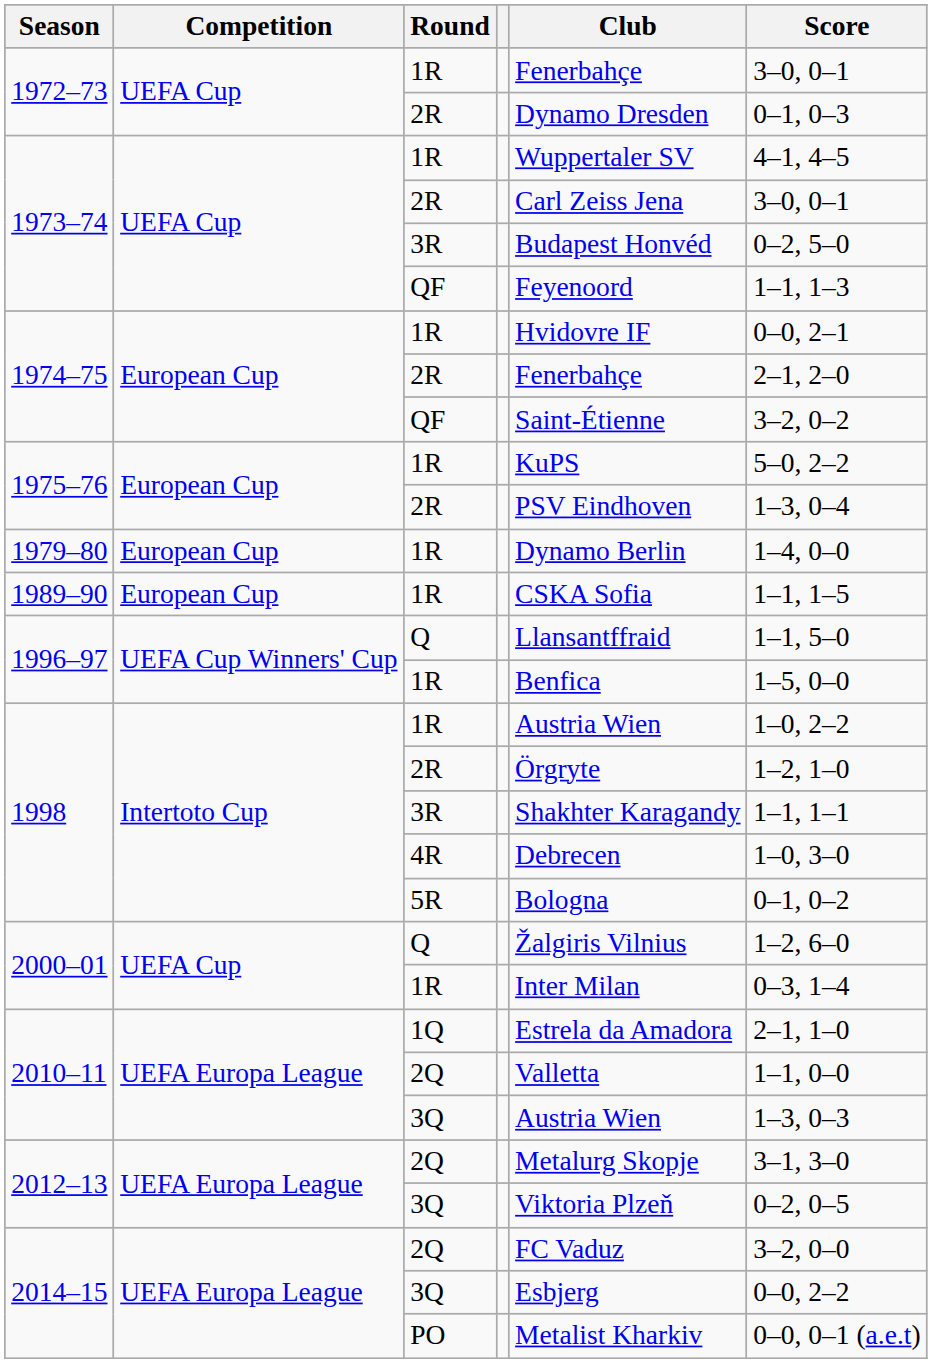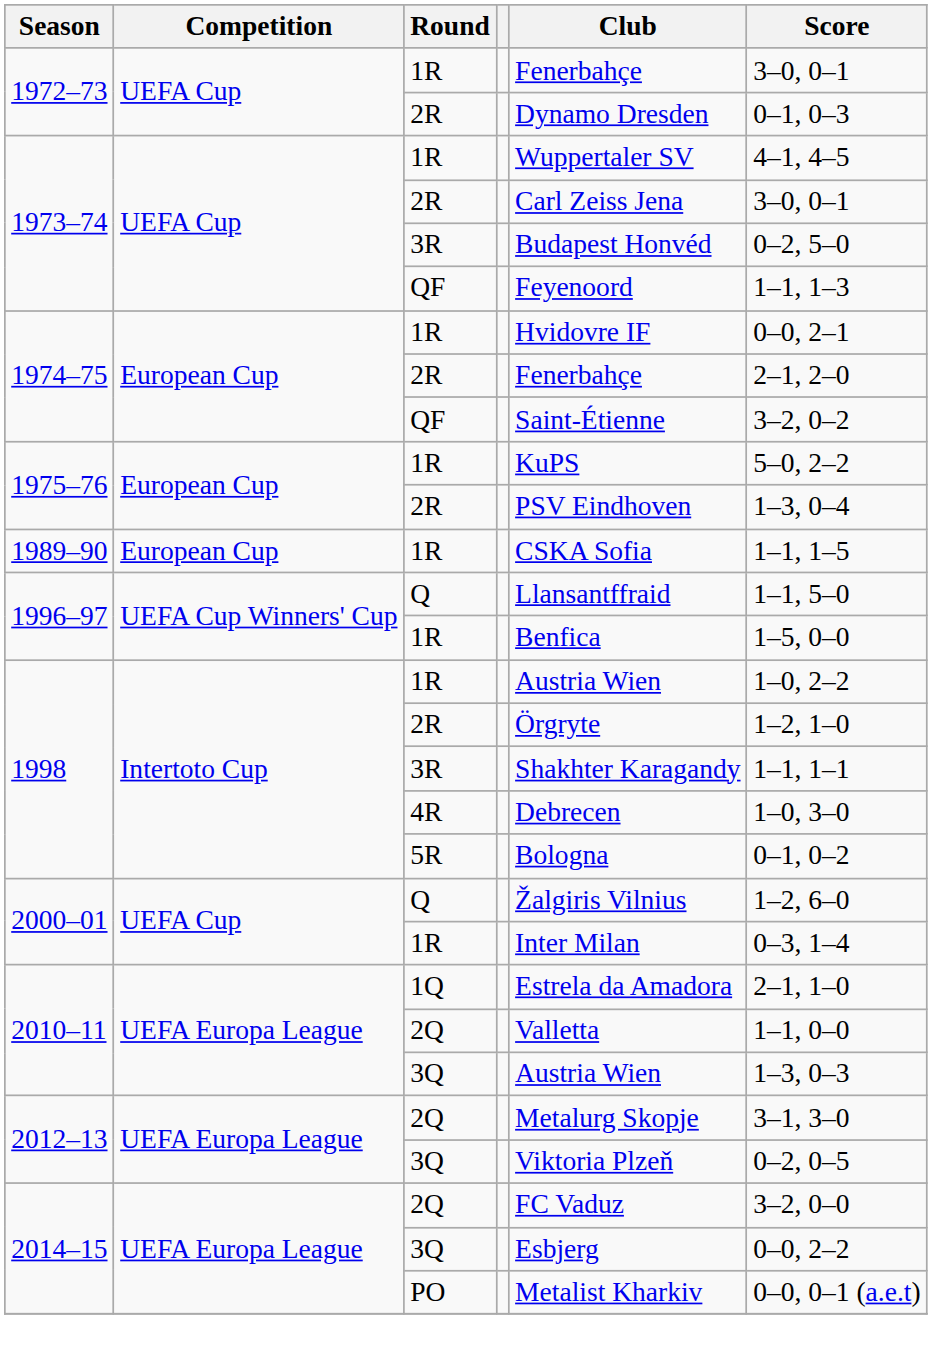 <table class="wikitable">
 <tr>
 <th>Season</th>
 <th>Competition</th>
 <th>Round</th>
 <th></th>
 <th>Club</th>
 <th>Score</th>
 </tr>
 <tr>
 <td rowspan=2><a href='#'>1972–73</a></td>
 <td rowspan=2><a href='#'>UEFA Cup</a></td>
 <td>1R</td>
 <td></td>
 <td><a href='#'>Fenerbahçe</a></td>
 <td>3–0, 0–1</td>
 </tr>
 <tr>
 <td>2R</td>
 <td></td>
 <td><a href='#'>Dynamo Dresden</a></td>
 <td>0–1, 0–3</td>
 </tr>
 <tr>
 <td rowspan=4><a href='#'>1973–74</a></td>
 <td rowspan=4><a href='#'>UEFA Cup</a></td>
 <td>1R</td>
 <td></td>
 <td><a href='#'>Wuppertaler SV</a></td>
 <td>4–1, 4–5</td>
 </tr>
 <tr>
 <td>2R</td>
 <td></td>
 <td><a href='#'>Carl Zeiss Jena</a></td>
 <td>3–0, 0–1</td>
 </tr>
 <tr>
 <td>3R</td>
 <td></td>
 <td><a href='#'>Budapest Honvéd</a></td>
 <td>0–2, 5–0</td>
 </tr>
 <tr>
 <td>QF</td>
 <td></td>
 <td><a href='#'>Feyenoord</a></td>
 <td>1–1, 1–3</td>
 </tr>
 <tr>
 <td rowspan=3><a href='#'>1974–75</a></td>
 <td rowspan=3><a href='#'>European Cup</a></td>
 <td>1R</td>
 <td></td>
 <td><a href='#'>Hvidovre IF</a></td>
 <td>0–0, 2–1</td>
 </tr>
 <tr>
 <td>2R</td>
 <td></td>
 <td><a href='#'>Fenerbahçe</a></td>
 <td>2–1, 2–0</td>
 </tr>
 <tr>
 <td>QF</td>
 <td></td>
 <td><a href='#'>Saint-Étienne</a></td>
 <td>3–2, 0–2</td>
 </tr>
 <tr>
 <td rowspan=2><a href='#'>1975–76</a></td>
 <td rowspan=2><a href='#'>European Cup</a></td>
 <td>1R</td>
 <td></td>
 <td><a href='#'>KuPS</a></td>
 <td>5–0, 2–2</td>
 </tr>
 <tr>
 <td>2R</td>
 <td></td>
 <td><a href='#'>PSV Eindhoven</a></td>
 <td>1–3, 0–4</td>
-</tr>
-<tr>
-<td><a href='#'>1979–80</a></td>
-<td><a href='#'>European Cup</a></td>
-<td>1R</td>
-<td></td>
-<td><a href='#'>Dynamo Berlin</a></td>
-<td>1–4, 0–0</td>
 </tr>
 <tr>
 <td><a href='#'>1989–90</a></td>
 <td><a href='#'>European Cup</a></td>
 <td>1R</td>
 <td></td>
 <td><a href='#'>CSKA Sofia</a></td>
 <td>1–1, 1–5</td>
 </tr>
 <tr>
 <td rowspan=2><a href='#'>1996–97</a></td>
 <td rowspan=2><a href='#'>UEFA Cup Winners' Cup</a></td>
 <td>Q</td>
 <td></td>
 <td><a href='#'>Llansantffraid</a></td>
 <td>1–1, 5–0</td>
 </tr>
 <tr>
 <td>1R</td>
 <td></td>
 <td><a href='#'>Benfica</a></td>
 <td>1–5, 0–0</td>
 </tr>
 <tr>
 <td rowspan=5><a href='#'>1998</a></td>
 <td rowspan=5><a href='#'>Intertoto Cup</a></td>
 <td>1R</td>
 <td></td>
 <td><a href='#'>Austria Wien</a></td>
 <td>1–0, 2–2</td>
 </tr>
 <tr>
 <td>2R</td>
 <td></td>
 <td><a href='#'>Örgryte</a></td>
 <td>1–2, 1–0</td>
 </tr>
 <tr>
 <td>3R</td>
 <td></td>
 <td><a href='#'>Shakhter Karagandy</a></td>
 <td>1–1, 1–1</td>
 </tr>
 <tr>
 <td>4R</td>
 <td></td>
 <td><a href='#'>Debrecen</a></td>
 <td>1–0, 3–0</td>
 </tr>
 <tr>
 <td>5R</td>
 <td></td>
 <td><a href='#'>Bologna</a></td>
 <td>0–1, 0–2</td>
 </tr>
 <tr>
 <td rowspan=2><a href='#'>2000–01</a></td>
 <td rowspan=2><a href='#'>UEFA Cup</a></td>
 <td>Q</td>
 <td></td>
 <td><a href='#'>Žalgiris Vilnius</a></td>
 <td>1–2, 6–0</td>
 </tr>
 <tr>
 <td>1R</td>
 <td></td>
 <td><a href='#'>Inter Milan</a></td>
 <td>0–3, 1–4</td>
 </tr>
 <tr>
 <td rowspan=3><a href='#'>2010–11</a></td>
 <td rowspan=3><a href='#'>UEFA Europa League</a></td>
 <td>1Q</td>
 <td></td>
 <td><a href='#'>Estrela da Amadora</a></td>
 <td>2–1, 1–0</td>
 </tr>
 <tr>
 <td>2Q</td>
 <td></td>
 <td><a href='#'>Valletta</a></td>
 <td>1–1, 0–0</td>
 </tr>
 <tr>
 <td>3Q</td>
 <td></td>
 <td><a href='#'>Austria Wien</a></td>
 <td>1–3, 0–3</td>
 </tr>
 <tr>
 <td rowspan=2><a href='#'>2012–13</a></td>
 <td rowspan=2><a href='#'>UEFA Europa League</a></td>
 <td>2Q</td>
 <td></td>
 <td><a href='#'>Metalurg Skopje</a></td>
 <td>3–1, 3–0</td>
 </tr>
 <tr>
 <td>3Q</td>
 <td></td>
 <td><a href='#'>Viktoria Plzeň</a></td>
 <td>0–2, 0–5</td>
 </tr>
 <tr>
 <td rowspan=3><a href='#'>2014–15</a></td>
 <td rowspan=3><a href='#'>UEFA Europa League</a></td>
 <td>2Q</td>
 <td></td>
 <td><a href='#'>FC Vaduz</a></td>
 <td>3–2, 0–0</td>
 </tr>
 <tr>
 <td>3Q</td>
 <td></td>
 <td><a href='#'>Esbjerg</a></td>
 <td>0–0, 2–2</td>
 </tr>
 <tr>
 <td>PO</td>
 <td></td>
 <td><a href='#'>Metalist Kharkiv</a></td>
 <td>0–0, 0–1 (<a href='#'>a.e.t</a>)</td>
 </tr>
 <tr>
 </tr>
 </table>
